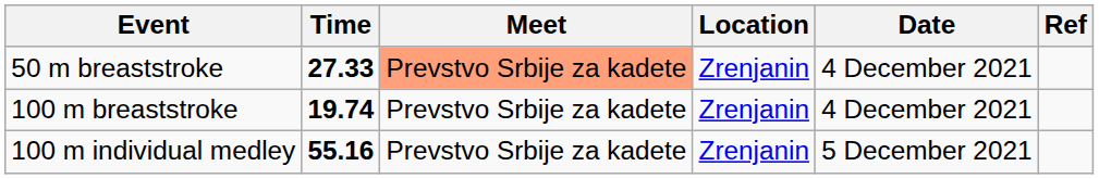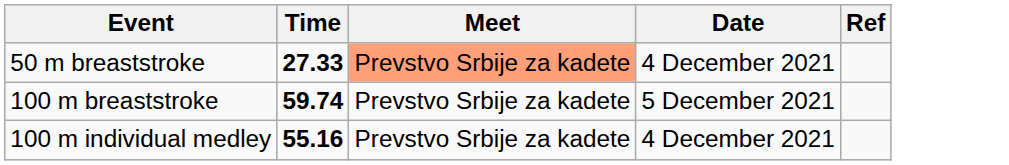 <table class="wikitable">
 <tr>
 <th>Event</th>
 <th>Time</th>
 <th>Meet</th>
-<th>Location</th>
 <th>Date</th>
 <th>Ref</th>
 </tr>
 <tr>
 <td>50 m breaststroke</td>
 <td style="text-align:center;"><strong>27.33</strong></td>
 <td style="background: lightsalmon;">Prevstvo Srbije za kadete</td>
-<td><a href='#'>Zrenjanin</a></td>
 <td>4 December 2021</td>
 <td style="text-align:center;"></td>
 </tr>
 <tr>
 <td>100 m breaststroke</td>
-<td style="text-align:center;"><strong>19.74</strong></td>
+<td style="text-align:center;"><strong>59.74</strong></td>
 <td>Prevstvo Srbije za kadete</td>
-<td><a href='#'>Zrenjanin</a></td>
-<td>4 December 2021</td>
+<td>5 December 2021</td>
 <td style="text-align:center;"></td>
 </tr>
 <tr>
 <td>100 m individual medley</td>
 <td style="text-align:center;"><strong>55.16</strong></td>
 <td>Prevstvo Srbije za kadete</td>
-<td><a href='#'>Zrenjanin</a></td>
-<td>5 December 2021</td>
+<td>4 December 2021</td>
 <td style="text-align:center;"></td>
 </tr>
 </table>
